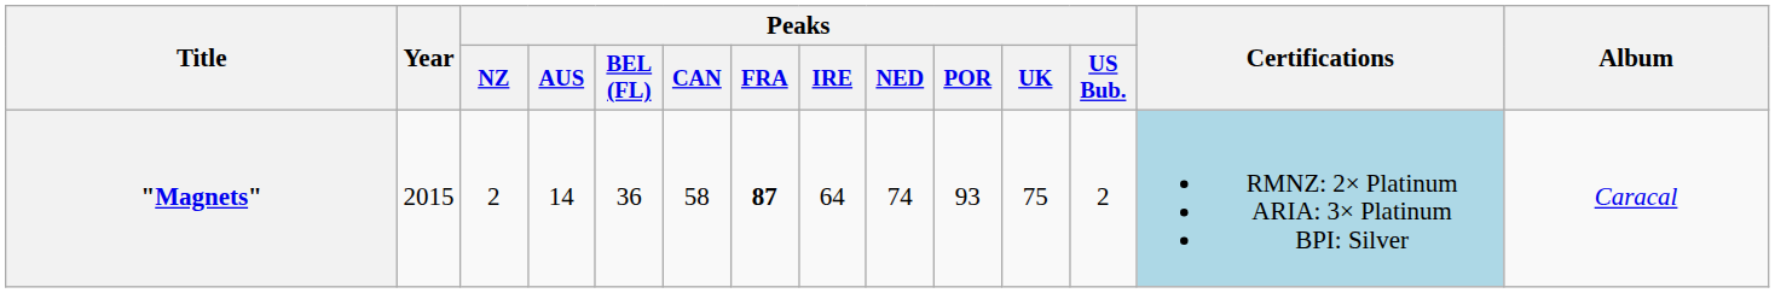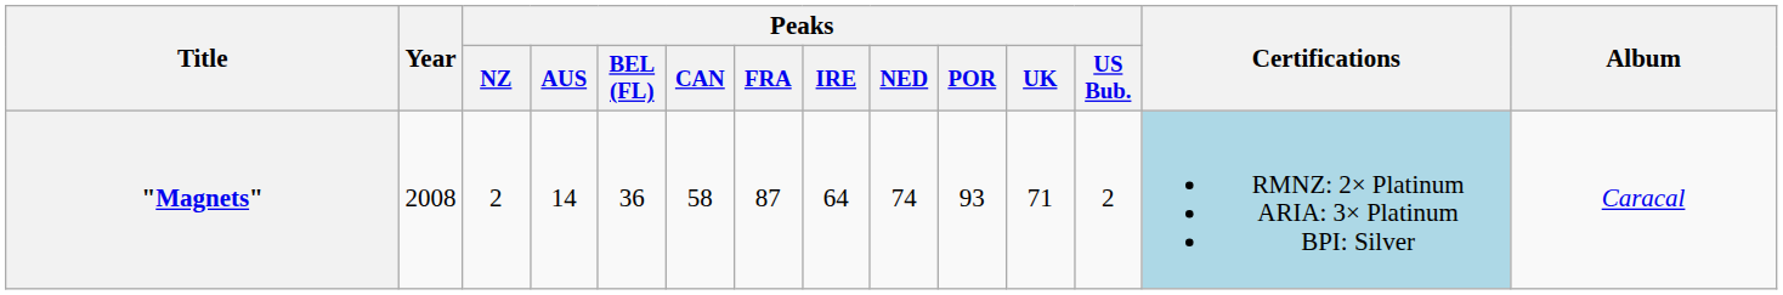 <table class="wikitable plainrowheaders" style="text-align:center;">
 <tr>
 <th scope="col" rowspan="2" style="width:15em;">Title</th>
 <th scope="col" rowspan="2" style="width:1em;">Year</th>
 <th scope="col" colspan="10">Peaks</th>
 <th scope="col" rowspan="2" style="width:14em;">Certifications</th>
 <th scope="col" rowspan="2" style="width:10em;">Album</th>
 </tr>
 <tr>
 <th scope="col" style="width:2.5em;font-size:90%;"><a href='#'>NZ</a><br></th>
 <th scope="col" style="width:2.5em;font-size:90%;"><a href='#'>AUS</a><br></th>
 <th scope="col" style="width:2.5em;font-size:90%;"><a href='#'>BEL<br>(FL)</a><br></th>
 <th scope="col" style="width:2.5em;font-size:90%;"><a href='#'>CAN</a><br></th>
 <th scope="col" style="width:2.5em;font-size:90%;"><a href='#'>FRA</a><br></th>
 <th scope="col" style="width:2.5em;font-size:90%;"><a href='#'>IRE</a><br></th>
 <th scope="col" style="width:2.5em;font-size:90%;"><a href='#'>NED</a><br></th>
 <th scope="col" style="width:2.5em;font-size:90%;"><a href='#'>POR</a><br></th>
 <th scope="col" style="width:2.5em;font-size:90%;"><a href='#'>UK</a><br></th>
 <th scope="col" style="width:2.5em;font-size:90%;"><a href='#'>US<br>Bub.</a><br></th>
 </tr>
 <tr>
 <th scope="row">"<a href='#'>Magnets</a>"<br></th>
-<td>2015</td>
+<td>2008</td>
 <td>2</td>
 <td>14</td>
 <td>36</td>
 <td>58</td>
-<td><strong>87</strong></td>
+<td>87</td>
 <td>64</td>
 <td>74</td>
 <td>93</td>
-<td>75</td>
+<td>71</td>
 <td>2</td>
 <td style="background: lightblue;"><br><ul><li>RMNZ: 2× Platinum</li><li>ARIA: 3× Platinum</li><li>BPI: Silver</li></ul></td>
 <td><em><a href='#'>Caracal</a></em></td>
 </tr>
 </table>
